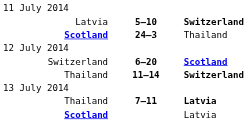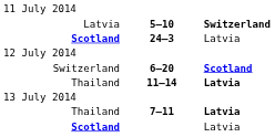 <table>
 <tr>
 <th width=150></th>
 <th width=100></th>
 <th width=150></th>
 </tr>
 <tr>
 <td>11 July 2014</td>
 </tr>
 <tr>
 <td align=right>Latvia </td>
 <td align=center><strong>5–10</strong></td>
 <td> <strong>Switzerland</strong></td>
 </tr>
 <tr>
 <td align=right><strong><a href='#'>Scotland</a></strong> </td>
 <td align=center><strong>24–3</strong></td>
-<td> Thailand</td>
+<td> Latvia</td>
 </tr>
 <tr>
 <td>12 July 2014</td>
 </tr>
 <tr>
 <td align=right>Switzerland </td>
 <td align=center><strong>6–20</strong></td>
 <td> <strong><a href='#'>Scotland</a></strong></td>
 </tr>
 <tr>
 <td align=right>Thailand </td>
 <td align=center><strong>11–14</strong></td>
-<td> <strong>Switzerland</strong></td>
+<td> <strong>Latvia</strong></td>
 </tr>
 <tr>
 <td>13 July 2014</td>
 </tr>
 <tr>
 <td align=right>Thailand </td>
 <td align=center><strong>7–11</strong></td>
 <td> <strong>Latvia</strong></td>
 </tr>
 <tr>
 <td align=right><strong><a href='#'>Scotland</a></strong> </td>
 <td align=center></td>
 <td> Latvia</td>
 </tr>
 </table>
